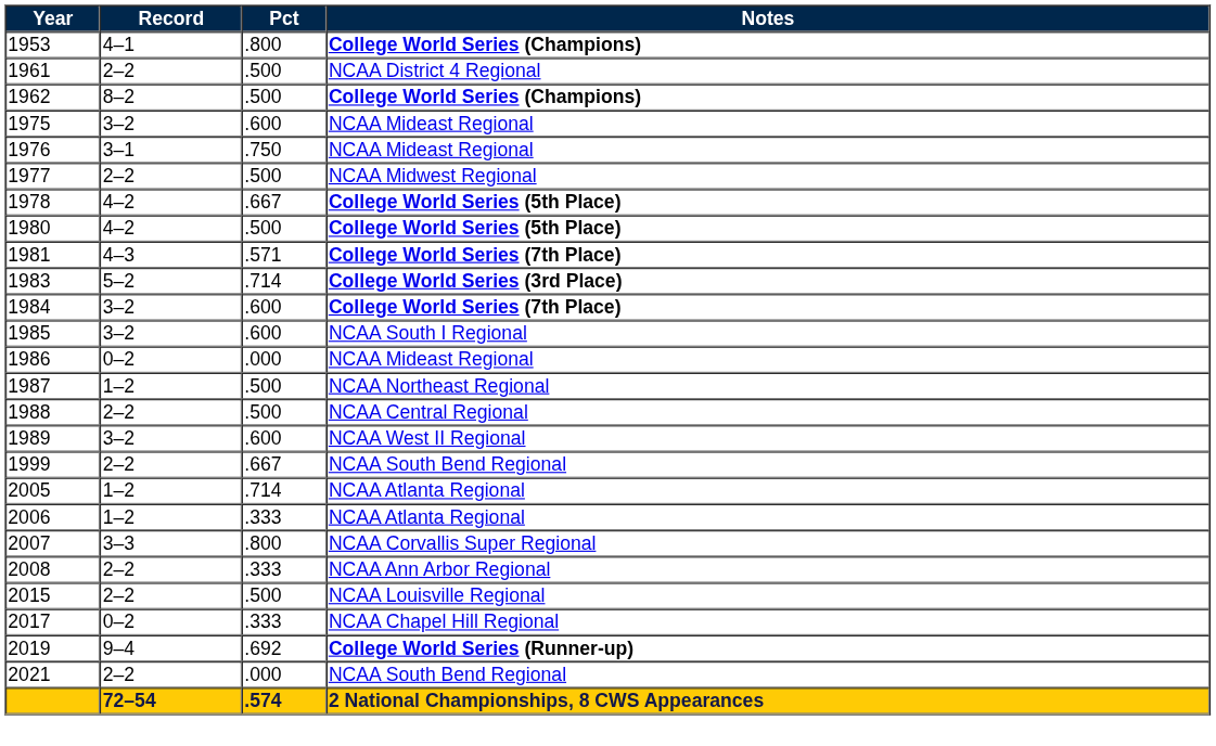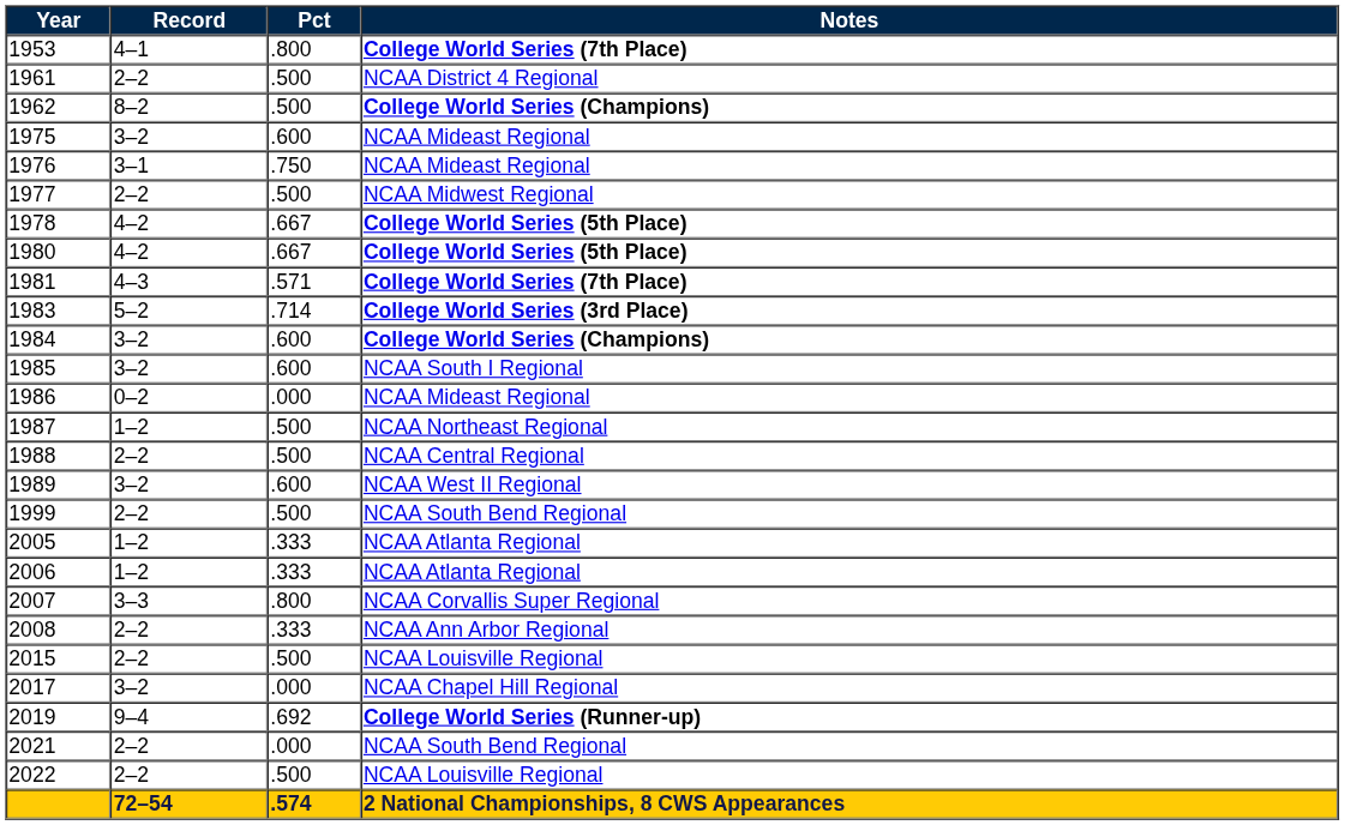 <table cellpadding="1" border="1" cellspacing="0" style="width:80%;" class="sortable">
 <tr style="background:#00274C; color:white;">
 <th>Year</th>
 <th>Record</th>
 <th>Pct</th>
 <th>Notes</th>
 </tr>
 <tr>
 <td>1953</td>
 <td>4–1</td>
 <td>.800</td>
-<td><strong><a href='#'>College World Series</a> (Champions)</strong></td>
+<td><strong><a href='#'>College World Series</a> (7th Place)</strong></td>
 </tr>
 <tr>
 <td>1961</td>
 <td>2–2</td>
 <td>.500</td>
 <td><a href='#'>NCAA District 4 Regional</a></td>
 </tr>
 <tr>
 <td>1962</td>
 <td>8–2</td>
 <td>.500</td>
 <td><strong><a href='#'>College World Series</a> (Champions)</strong></td>
 </tr>
 <tr>
 <td>1975</td>
 <td>3–2</td>
 <td>.600</td>
 <td><a href='#'>NCAA Mideast Regional</a></td>
 </tr>
 <tr>
 <td>1976</td>
 <td>3–1</td>
 <td>.750</td>
 <td><a href='#'>NCAA Mideast Regional</a></td>
 </tr>
 <tr>
 <td>1977</td>
 <td>2–2</td>
 <td>.500</td>
 <td><a href='#'>NCAA Midwest Regional</a></td>
 </tr>
 <tr>
 <td>1978</td>
 <td>4–2</td>
 <td>.667</td>
 <td><strong><a href='#'>College World Series</a> (5th Place)</strong></td>
 </tr>
 <tr>
 <td>1980</td>
 <td>4–2</td>
-<td>.500</td>
+<td>.667</td>
 <td><strong><a href='#'>College World Series</a> (5th Place)</strong></td>
 </tr>
 <tr>
 <td>1981</td>
 <td>4–3</td>
 <td>.571</td>
 <td><strong><a href='#'>College World Series</a> (7th Place)</strong></td>
 </tr>
 <tr>
 <td>1983</td>
 <td>5–2</td>
 <td>.714</td>
 <td><strong><a href='#'>College World Series</a> (3rd Place)</strong></td>
 </tr>
 <tr>
 <td>1984</td>
 <td>3–2</td>
 <td>.600</td>
-<td><strong><a href='#'>College World Series</a> (7th Place)</strong></td>
+<td><strong><a href='#'>College World Series</a> (Champions)</strong></td>
 </tr>
 <tr>
 <td>1985</td>
 <td>3–2</td>
 <td>.600</td>
 <td><a href='#'>NCAA South I Regional</a></td>
 </tr>
 <tr>
 <td>1986</td>
 <td>0–2</td>
 <td>.000</td>
 <td><a href='#'>NCAA Mideast Regional</a></td>
 </tr>
 <tr>
 <td>1987</td>
 <td>1–2</td>
 <td>.500</td>
 <td><a href='#'>NCAA Northeast Regional</a></td>
 </tr>
 <tr>
 <td>1988</td>
 <td>2–2</td>
 <td>.500</td>
 <td><a href='#'>NCAA Central Regional</a></td>
 </tr>
 <tr>
 <td>1989</td>
 <td>3–2</td>
 <td>.600</td>
 <td><a href='#'>NCAA West II Regional</a></td>
 </tr>
 <tr>
 <td>1999</td>
 <td>2–2</td>
-<td>.667</td>
+<td>.500</td>
 <td><a href='#'>NCAA South Bend Regional</a></td>
 </tr>
 <tr>
 <td>2005</td>
 <td>1–2</td>
-<td>.714</td>
+<td>.333</td>
 <td><a href='#'>NCAA Atlanta Regional</a></td>
 </tr>
 <tr>
 <td>2006</td>
 <td>1–2</td>
 <td>.333</td>
 <td><a href='#'>NCAA Atlanta Regional</a></td>
 </tr>
 <tr>
 <td>2007</td>
 <td>3–3</td>
 <td>.800</td>
 <td><a href='#'>NCAA Corvallis Super Regional</a></td>
 </tr>
 <tr>
 <td>2008</td>
 <td>2–2</td>
 <td>.333</td>
 <td><a href='#'>NCAA Ann Arbor Regional</a></td>
 </tr>
 <tr>
 <td>2015</td>
 <td>2–2</td>
 <td>.500</td>
 <td><a href='#'>NCAA Louisville Regional</a></td>
 </tr>
 <tr>
 <td>2017</td>
-<td>0–2</td>
-<td>.333</td>
+<td>3–2</td>
+<td>.000</td>
 <td><a href='#'>NCAA Chapel Hill Regional</a></td>
 </tr>
 <tr>
 <td>2019</td>
 <td>9–4</td>
 <td>.692</td>
 <td><strong><a href='#'>College World Series</a> (Runner-up)</strong></td>
 </tr>
 <tr>
 <td>2021</td>
 <td>2–2</td>
 <td>.000</td>
 <td><a href='#'>NCAA South Bend Regional</a></td>
 </tr>
+<tr>
+<td>2022</td>
+<td>2–2</td>
+<td>.500</td>
+<td><a href='#'>NCAA Louisville Regional</a></td>
+</tr>
 <tr class="sortbottom" style="background:#FFCB05; color:#121849;">
 <td></td>
 <td><strong>72–54</strong></td>
 <td><strong>.574</strong></td>
 <td><strong>2 National Championships, 8 CWS Appearances</strong></td>
 </tr>
 </table>
